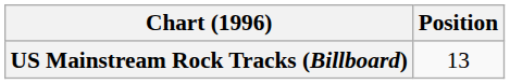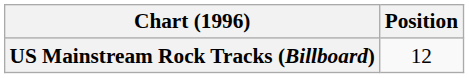 <table class="wikitable plainrowheaders" style="text-align:center">
 <tr>
 <th>Chart (1996)</th>
 <th>Position</th>
 </tr>
 <tr>
 <th scope="row">US Mainstream Rock Tracks (<em>Billboard</em>)</th>
-<td>13</td>
+<td>12</td>
 </tr>
 </table>
